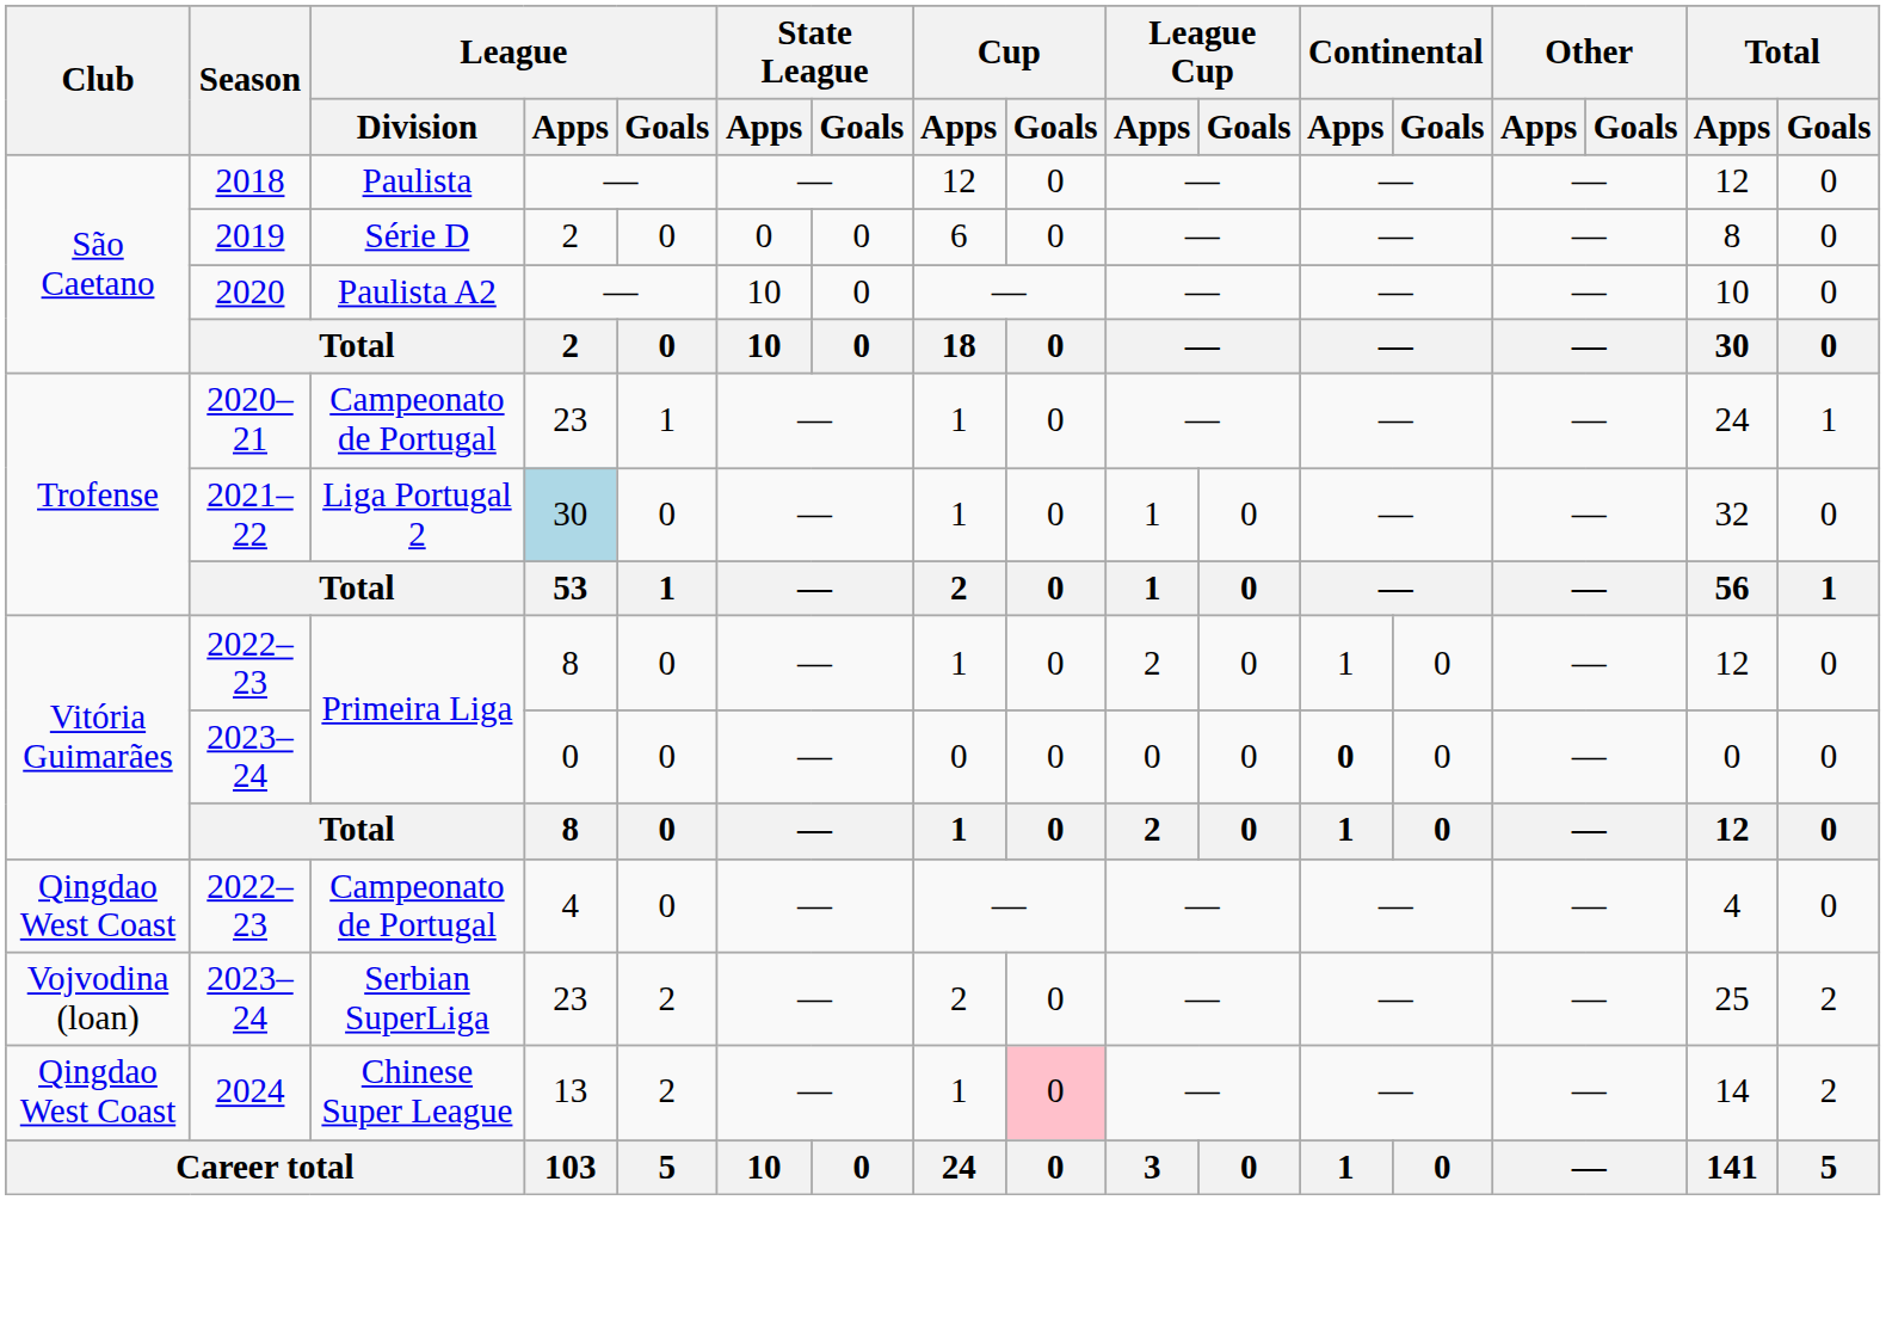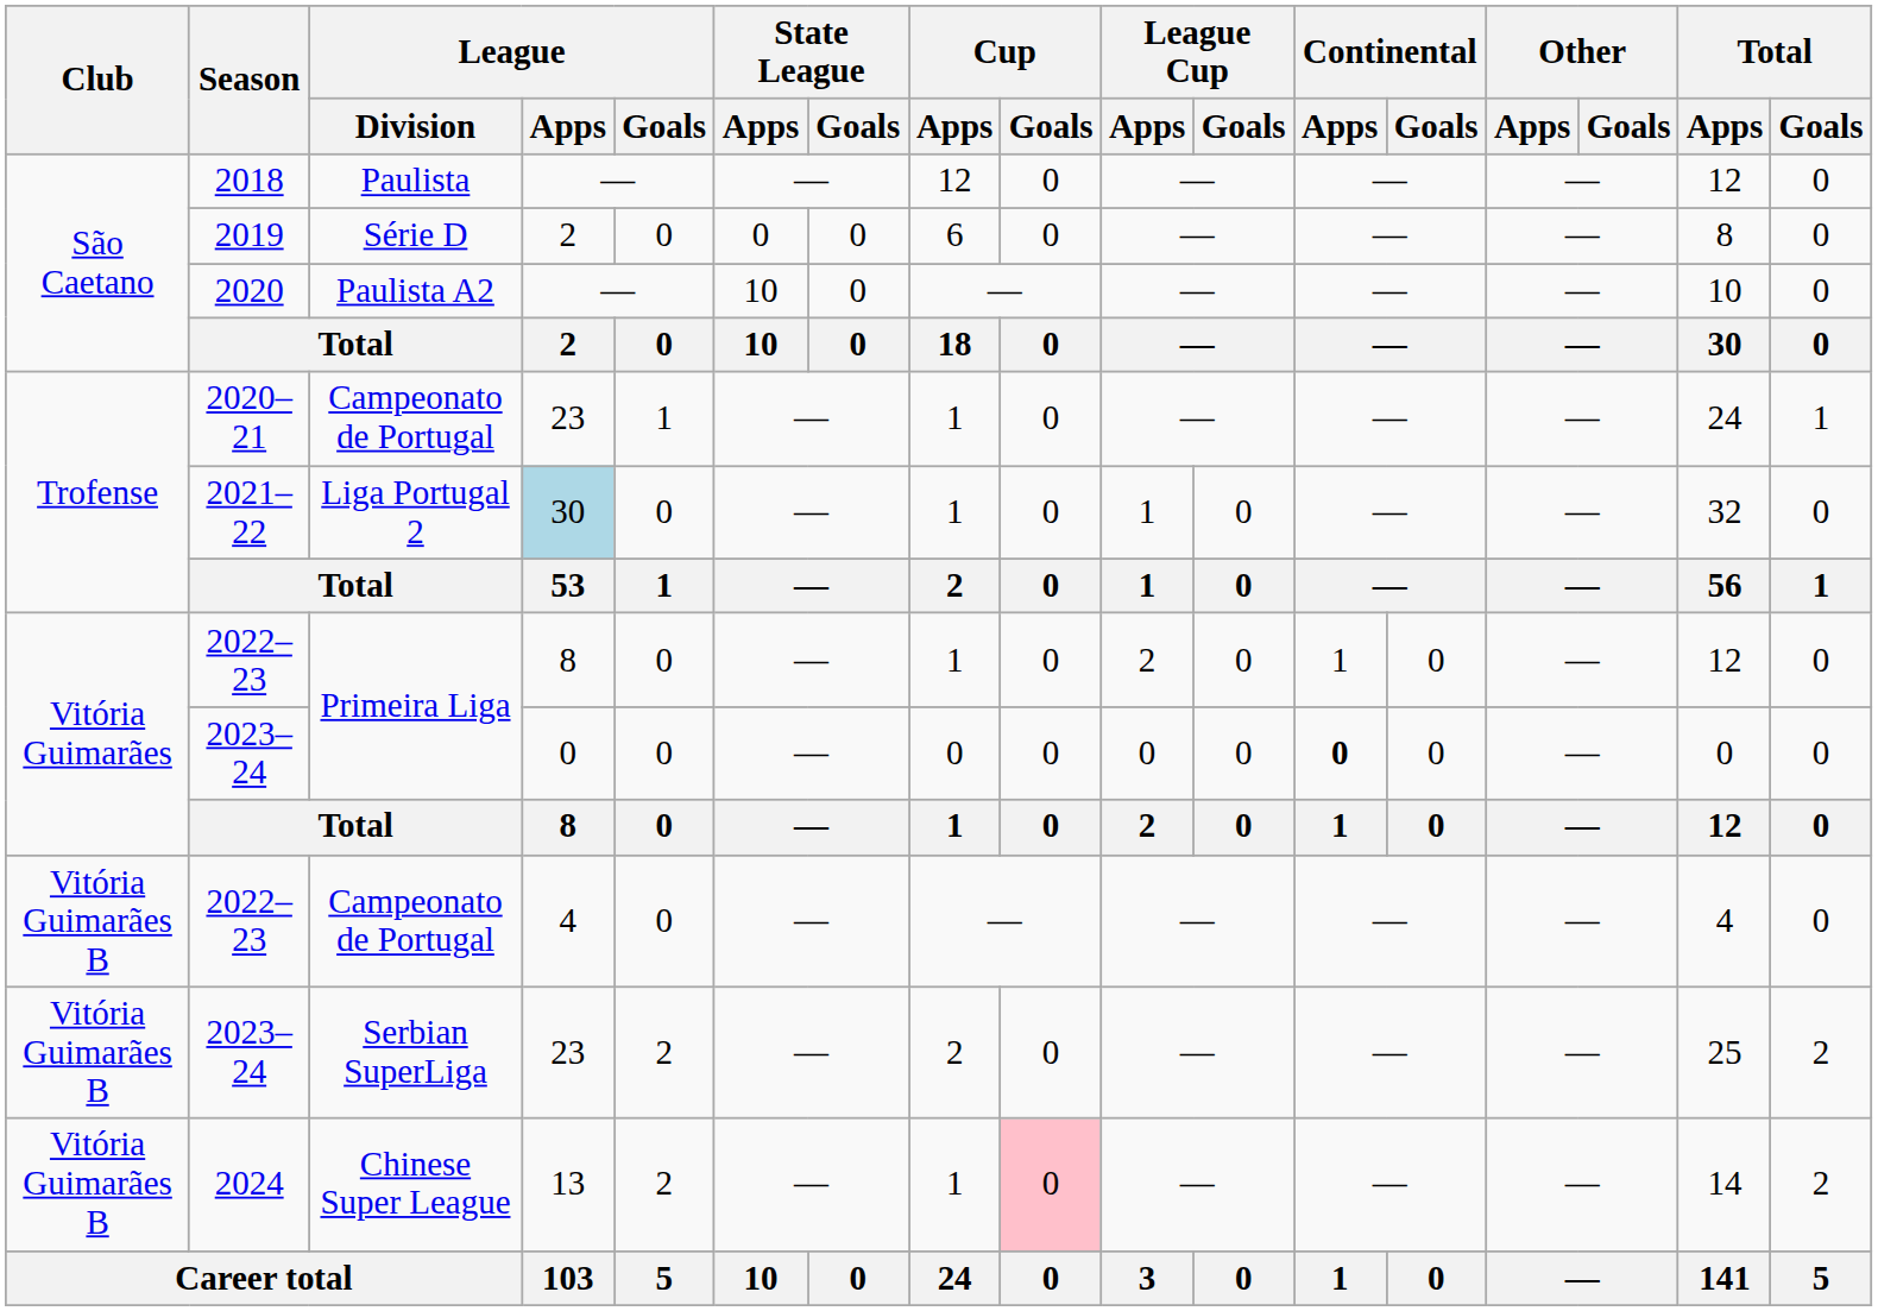 <table class="wikitable" style="text-align:center">
 <tr>
 <th rowspan="2">Club</th>
 <th rowspan="2">Season</th>
 <th colspan="3">League</th>
 <th colspan="2">State League</th>
 <th colspan="2">Cup</th>
 <th colspan="2">League Cup</th>
 <th colspan="2">Continental</th>
 <th colspan="2">Other</th>
 <th colspan="2">Total</th>
 </tr>
 <tr>
 <th>Division</th>
 <th>Apps</th>
 <th>Goals</th>
 <th>Apps</th>
 <th>Goals</th>
 <th>Apps</th>
 <th>Goals</th>
 <th>Apps</th>
 <th>Goals</th>
 <th>Apps</th>
 <th>Goals</th>
 <th>Apps</th>
 <th>Goals</th>
 <th>Apps</th>
 <th>Goals</th>
 </tr>
 <tr>
 <td rowspan=4><a href='#'>São Caetano</a></td>
 <td><a href='#'>2018</a></td>
 <td><a href='#'>Paulista</a></td>
 <td colspan="2">—</td>
 <td colspan="2">—</td>
 <td>12</td>
 <td>0</td>
 <td colspan="2">—</td>
 <td colspan="2">—</td>
 <td colspan="2">—</td>
 <td>12</td>
 <td>0</td>
 </tr>
 <tr>
 <td><a href='#'>2019</a></td>
 <td><a href='#'>Série D</a></td>
 <td>2</td>
 <td>0</td>
 <td>0</td>
 <td>0</td>
 <td>6</td>
 <td>0</td>
 <td colspan="2">—</td>
 <td colspan="2">—</td>
 <td colspan="2">—</td>
 <td>8</td>
 <td>0</td>
 </tr>
 <tr>
 <td><a href='#'>2020</a></td>
 <td><a href='#'>Paulista A2</a></td>
 <td colspan="2">—</td>
 <td>10</td>
 <td>0</td>
 <td colspan="2">—</td>
 <td colspan="2">—</td>
 <td colspan="2">—</td>
 <td colspan="2">—</td>
 <td>10</td>
 <td>0</td>
 </tr>
 <tr>
 <th colspan="2">Total</th>
 <th>2</th>
 <th>0</th>
 <th>10</th>
 <th>0</th>
 <th>18</th>
 <th>0</th>
 <th colspan="2">—</th>
 <th colspan="2">—</th>
 <th colspan="2">—</th>
 <th>30</th>
 <th>0</th>
 </tr>
 <tr>
 <td rowspan=3><a href='#'>Trofense</a></td>
 <td><a href='#'>2020–21</a></td>
 <td><a href='#'>Campeonato de Portugal</a></td>
 <td>23</td>
 <td>1</td>
 <td colspan="2">—</td>
 <td>1</td>
 <td>0</td>
 <td colspan="2">—</td>
 <td colspan="2">—</td>
 <td colspan="2">—</td>
 <td>24</td>
 <td>1</td>
 </tr>
 <tr>
 <td><a href='#'>2021–22</a></td>
 <td><a href='#'>Liga Portugal 2</a></td>
 <td style="background: lightblue;">30</td>
 <td>0</td>
 <td colspan="2">—</td>
 <td>1</td>
 <td>0</td>
 <td>1</td>
 <td>0</td>
 <td colspan="2">—</td>
 <td colspan="2">—</td>
 <td>32</td>
 <td>0</td>
 </tr>
 <tr>
 <th colspan="2">Total</th>
 <th>53</th>
 <th>1</th>
 <th colspan="2">—</th>
 <th>2</th>
 <th>0</th>
 <th>1</th>
 <th>0</th>
 <th colspan="2">—</th>
 <th colspan="2">—</th>
 <th>56</th>
 <th>1</th>
 </tr>
 <tr>
 <td rowspan=3><a href='#'>Vitória Guimarães</a></td>
 <td><a href='#'>2022–23</a></td>
 <td rowspan=2><a href='#'>Primeira Liga</a></td>
 <td>8</td>
 <td>0</td>
 <td colspan="2">—</td>
 <td>1</td>
 <td>0</td>
 <td>2</td>
 <td>0</td>
 <td>1</td>
 <td>0</td>
 <td colspan="2">—</td>
 <td>12</td>
 <td>0</td>
 </tr>
 <tr>
 <td><a href='#'>2023–24</a></td>
 <td>0</td>
 <td>0</td>
 <td colspan="2">—</td>
 <td>0</td>
 <td>0</td>
 <td>0</td>
 <td>0</td>
 <td><strong>0</strong></td>
 <td>0</td>
 <td colspan="2">—</td>
 <td>0</td>
 <td>0</td>
 </tr>
 <tr>
 <th colspan="2">Total</th>
 <th>8</th>
 <th>0</th>
 <th colspan="2">—</th>
 <th>1</th>
 <th>0</th>
 <th>2</th>
 <th>0</th>
 <th>1</th>
 <th>0</th>
 <th colspan="2">—</th>
 <th>12</th>
 <th>0</th>
 </tr>
 <tr>
-<td><a href='#'>Qingdao West Coast</a></td>
+<td><a href='#'>Vitória Guimarães B</a></td>
 <td><a href='#'>2022–23</a></td>
 <td><a href='#'>Campeonato de Portugal</a></td>
 <td>4</td>
 <td>0</td>
 <td colspan="2">—</td>
 <td colspan="2">—</td>
 <td colspan="2">—</td>
 <td colspan="2">—</td>
 <td colspan="2">—</td>
 <td>4</td>
 <td>0</td>
 </tr>
 <tr>
-<td><a href='#'>Vojvodina</a> (loan)</td>
+<td><a href='#'>Vitória Guimarães B</a></td>
 <td><a href='#'>2023–24</a></td>
 <td><a href='#'>Serbian SuperLiga</a></td>
 <td>23</td>
 <td>2</td>
 <td colspan="2">—</td>
 <td>2</td>
 <td>0</td>
 <td colspan="2">—</td>
 <td colspan="2">—</td>
 <td colspan="2">—</td>
 <td>25</td>
 <td>2</td>
 </tr>
 <tr>
-<td><a href='#'>Qingdao West Coast</a></td>
+<td><a href='#'>Vitória Guimarães B</a></td>
 <td><a href='#'>2024</a></td>
 <td><a href='#'>Chinese Super League</a></td>
 <td>13</td>
 <td>2</td>
 <td colspan="2">—</td>
 <td>1</td>
 <td style="background: pink;">0</td>
 <td colspan="2">—</td>
 <td colspan="2">—</td>
 <td colspan="2">—</td>
 <td>14</td>
 <td>2</td>
 </tr>
 <tr>
 <th colspan="3"><strong>Career total</strong></th>
 <th>103</th>
 <th>5</th>
 <th>10</th>
 <th>0</th>
 <th>24</th>
 <th>0</th>
 <th>3</th>
 <th>0</th>
 <th>1</th>
 <th>0</th>
 <th colspan="2">—</th>
 <th>141</th>
 <th>5</th>
 </tr>
 </table>
